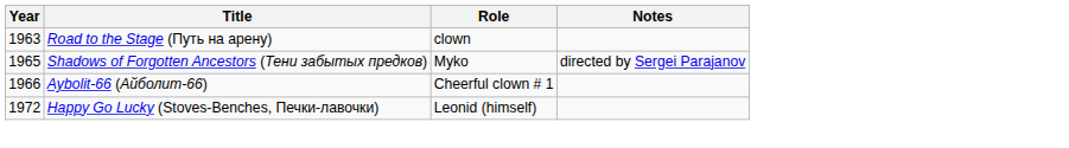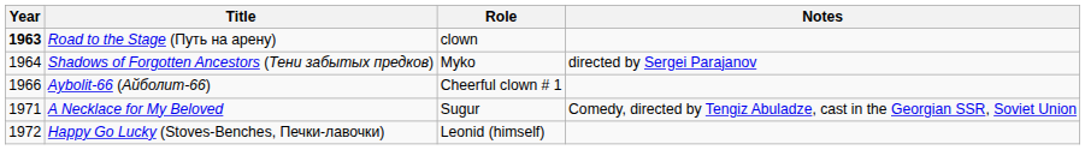 <table class="wikitable">
 <tr>
 <th>Year</th>
 <th>Title</th>
 <th>Role</th>
 <th>Notes</th>
 </tr>
 <tr>
-<td>1963</td>
+<td><strong>1963</strong></td>
 <td><em><a href='#'>Road to the Stage</a></em> (Путь на арену)</td>
 <td>clown</td>
 <td></td>
 </tr>
 <tr>
-<td>1965</td>
+<td>1964</td>
 <td><em><a href='#'>Shadows of Forgotten Ancestors</a></em> (<em>Тени забытых предков</em>)</td>
 <td>Myko</td>
 <td>directed by <a href='#'>Sergei Parajanov</a></td>
 </tr>
 <tr>
 <td>1966</td>
 <td><em><a href='#'>Aybolit-66</a></em> (<em>Айболит-66</em>)</td>
 <td>Cheerful clown # 1</td>
 <td></td>
 </tr>
 <tr>
+<td>1971</td>
+<td><em><a href='#'>A Necklace for My Beloved</a></em></td>
+<td>Sugur</td>
+<td>Comedy, directed by <a href='#'>Tengiz Abuladze</a>, cast in the <a href='#'>Georgian SSR</a>, <a href='#'>Soviet Union</a></td>
+</tr>
+<tr>
 <td>1972</td>
 <td><em><a href='#'>Happy Go Lucky</a></em> (Stoves-Benches, Печки-лавочки)</td>
 <td>Leonid (himself)</td>
 <td></td>
 </tr>
 </table>
